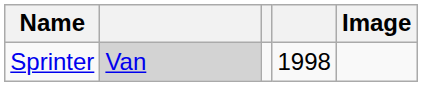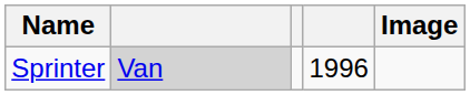 <table class= "wikitable sortable">
 <tr>
 <th width= px>Name</th>
 <th width= 100px></th>
 <th width= px></th>
 <th width= px></th>
 <th width=>Image</th>
 </tr>
 <tr>
 <td><a href='#'>Sprinter</a></td>
 <td style="background: lightgrey;"><a href='#'>Van</a></td>
 <td></td>
-<td>1998</td>
+<td>1996</td>
 <td></td>
 </tr>
 </table>
